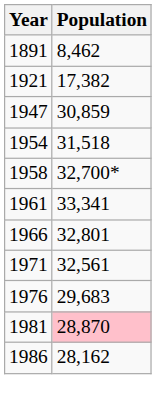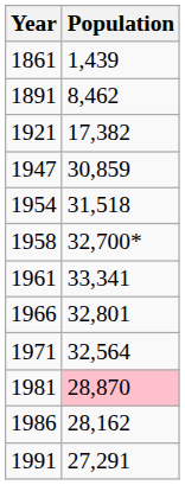 <table class="wikitable">
 <tr>
 <th>Year</th>
 <th>Population</th>
+</tr>
+<tr>
+<td>1861</td>
+<td>1,439</td>
 </tr>
 <tr>
 <td>1891</td>
 <td>8,462</td>
 </tr>
 <tr>
 <td>1921</td>
 <td>17,382</td>
 </tr>
 <tr>
 <td>1947</td>
 <td>30,859</td>
 </tr>
 <tr>
 <td>1954</td>
 <td>31,518</td>
 </tr>
 <tr>
 <td>1958</td>
 <td>32,700*</td>
 </tr>
 <tr>
 <td>1961</td>
 <td>33,341</td>
 </tr>
 <tr>
 <td>1966</td>
 <td>32,801</td>
 </tr>
 <tr>
 <td>1971</td>
-<td>32,561</td>
-</tr>
-<tr>
-<td>1976</td>
-<td>29,683</td>
+<td>32,564</td>
 </tr>
 <tr>
 <td>1981</td>
 <td style="background: pink;">28,870</td>
 </tr>
 <tr>
 <td>1986</td>
 <td>28,162</td>
 </tr>
+<tr>
+<td>1991</td>
+<td>27,291</td>
+</tr>
 </table>
